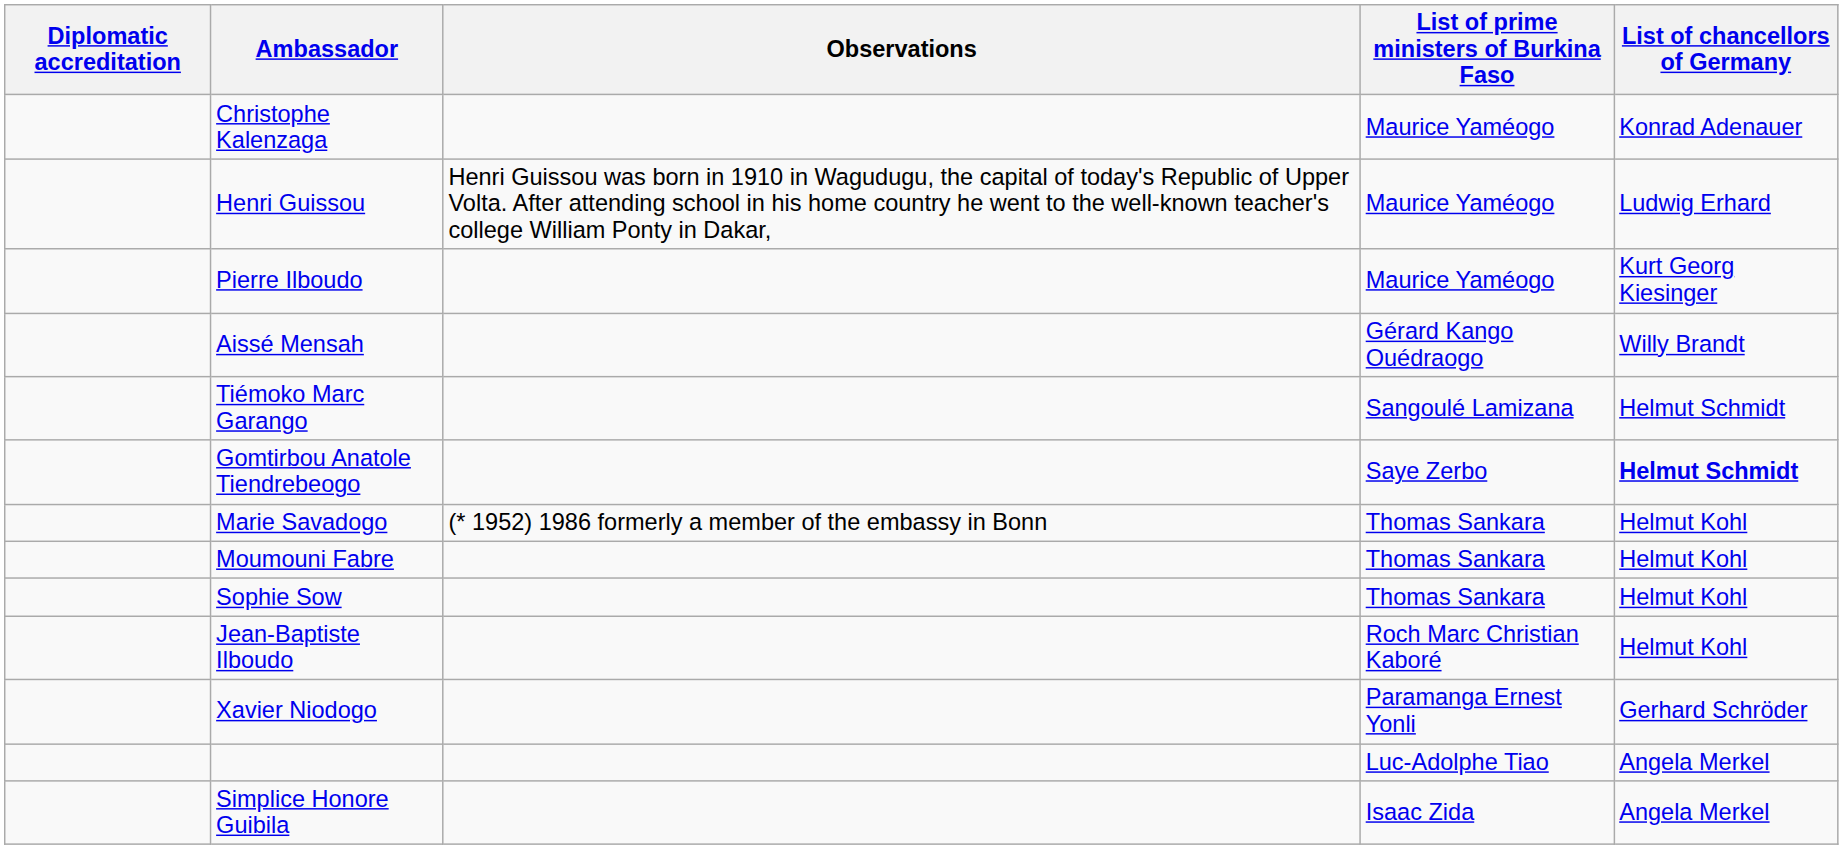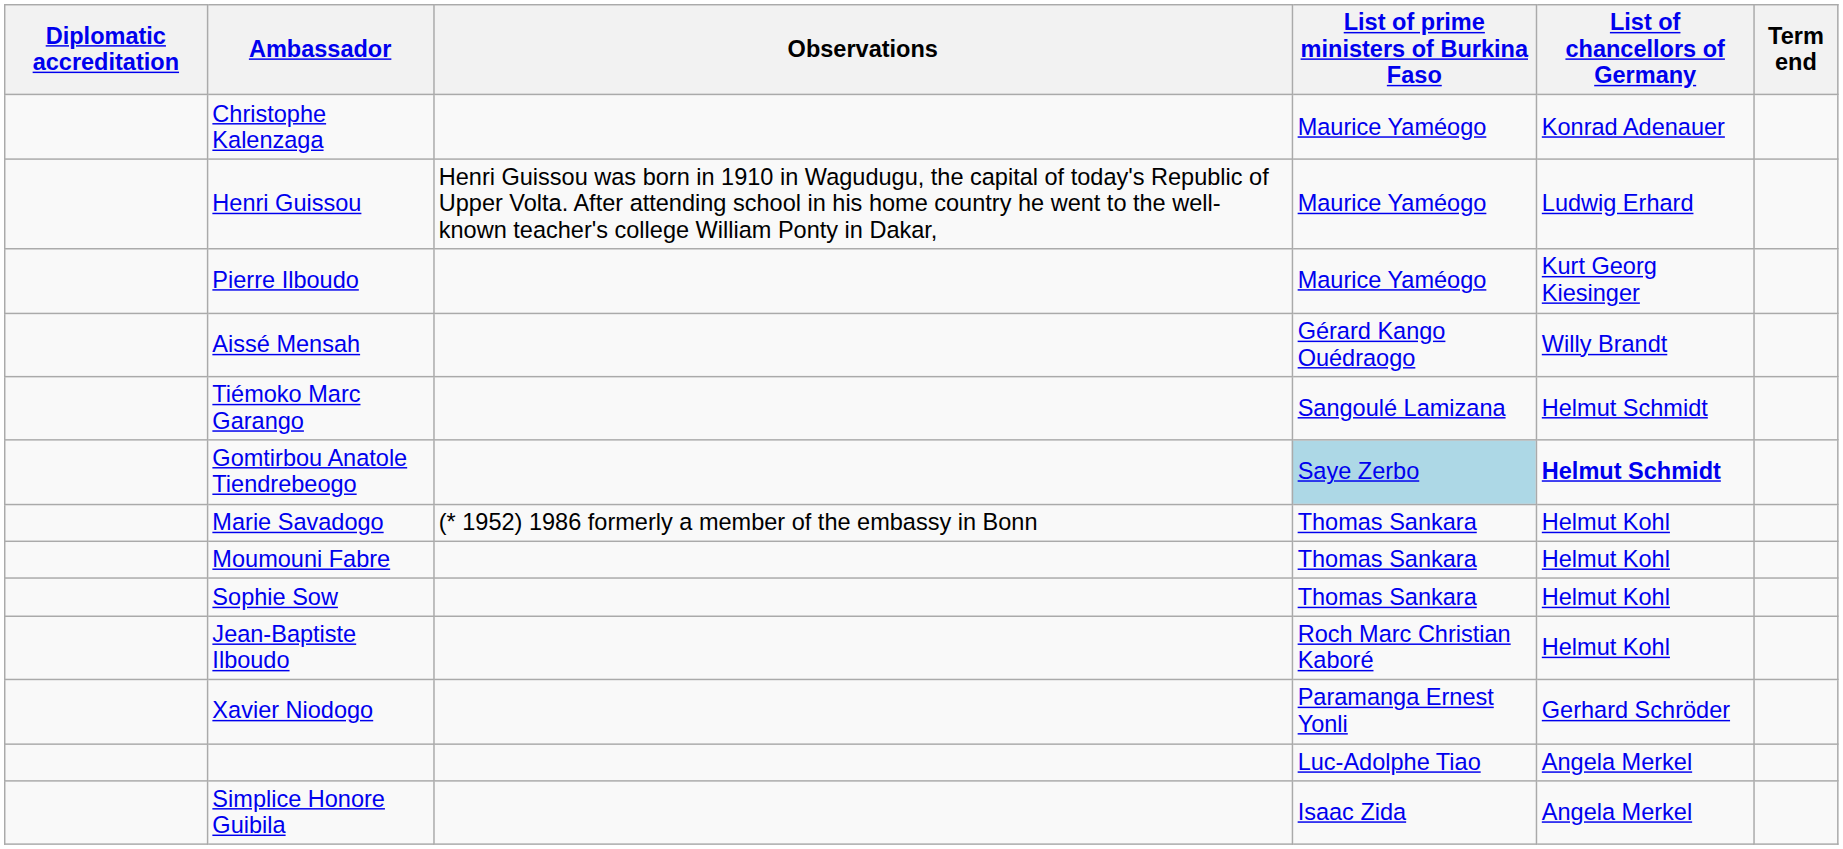 <table class="wikitable sortable">
 <tr>
 <th><a href='#'>Diplomatic accreditation</a></th>
 <th><a href='#'>Ambassador</a></th>
 <th>Observations</th>
 <th><a href='#'>List of prime ministers of Burkina Faso</a></th>
 <th><a href='#'>List of chancellors of Germany</a></th>
+<th>Term end</th>
 </tr>
 <tr>
 <td></td>
 <td><a href='#'>Christophe Kalenzaga</a></td>
 <td></td>
 <td><a href='#'>Maurice Yaméogo</a></td>
 <td><a href='#'>Konrad Adenauer</a></td>
+<td></td>
 </tr>
 <tr>
 <td></td>
 <td><a href='#'>Henri Guissou</a></td>
 <td>Henri Guissou was born in 1910 in Wagudugu, the capital of today's Republic of Upper Volta. After attending school in his home country he went to the well-known teacher's college William Ponty in Dakar,</td>
 <td><a href='#'>Maurice Yaméogo</a></td>
 <td><a href='#'>Ludwig Erhard</a></td>
+<td></td>
 </tr>
 <tr>
 <td></td>
 <td><a href='#'>Pierre Ilboudo</a></td>
 <td></td>
 <td><a href='#'>Maurice Yaméogo</a></td>
 <td><a href='#'>Kurt Georg Kiesinger</a></td>
+<td></td>
 </tr>
 <tr>
 <td></td>
 <td><a href='#'>Aissé Mensah</a></td>
 <td></td>
 <td><a href='#'>Gérard Kango Ouédraogo</a></td>
 <td><a href='#'>Willy Brandt</a></td>
+<td></td>
 </tr>
 <tr>
 <td></td>
 <td><a href='#'>Tiémoko Marc Garango</a></td>
 <td></td>
 <td><a href='#'>Sangoulé Lamizana</a></td>
 <td><a href='#'>Helmut Schmidt</a></td>
+<td></td>
 </tr>
 <tr>
 <td></td>
 <td><a href='#'>Gomtirbou Anatole Tiendrebeogo</a></td>
 <td></td>
-<td><a href='#'>Saye Zerbo</a></td>
+<td style="background: lightblue;"><a href='#'>Saye Zerbo</a></td>
 <td><strong><a href='#'>Helmut Schmidt</a></strong></td>
+<td></td>
 </tr>
 <tr>
 <td></td>
 <td><a href='#'>Marie Savadogo</a></td>
 <td>(* 1952) 1986 formerly a member of the embassy in Bonn</td>
 <td><a href='#'>Thomas Sankara</a></td>
 <td><a href='#'>Helmut Kohl</a></td>
+<td></td>
 </tr>
 <tr>
 <td></td>
 <td><a href='#'>Moumouni Fabre</a></td>
 <td></td>
 <td><a href='#'>Thomas Sankara</a></td>
 <td><a href='#'>Helmut Kohl</a></td>
+<td></td>
 </tr>
 <tr>
 <td></td>
 <td><a href='#'>Sophie Sow</a></td>
 <td></td>
 <td><a href='#'>Thomas Sankara</a></td>
 <td><a href='#'>Helmut Kohl</a></td>
+<td></td>
 </tr>
 <tr>
 <td></td>
 <td><a href='#'>Jean-Baptiste Ilboudo</a></td>
 <td></td>
 <td><a href='#'>Roch Marc Christian Kaboré</a></td>
 <td><a href='#'>Helmut Kohl</a></td>
+<td></td>
 </tr>
 <tr>
 <td></td>
 <td><a href='#'>Xavier Niodogo</a></td>
 <td></td>
 <td><a href='#'>Paramanga Ernest Yonli</a></td>
 <td><a href='#'>Gerhard Schröder</a></td>
+<td></td>
 </tr>
 <tr>
 <td></td>
 <td></td>
 <td></td>
 <td><a href='#'>Luc-Adolphe Tiao</a></td>
 <td><a href='#'>Angela Merkel</a></td>
+<td></td>
 </tr>
 <tr>
 <td></td>
 <td><a href='#'>Simplice Honore Guibila</a></td>
 <td></td>
 <td><a href='#'>Isaac Zida</a></td>
 <td><a href='#'>Angela Merkel</a></td>
+<td></td>
 </tr>
 </table>
